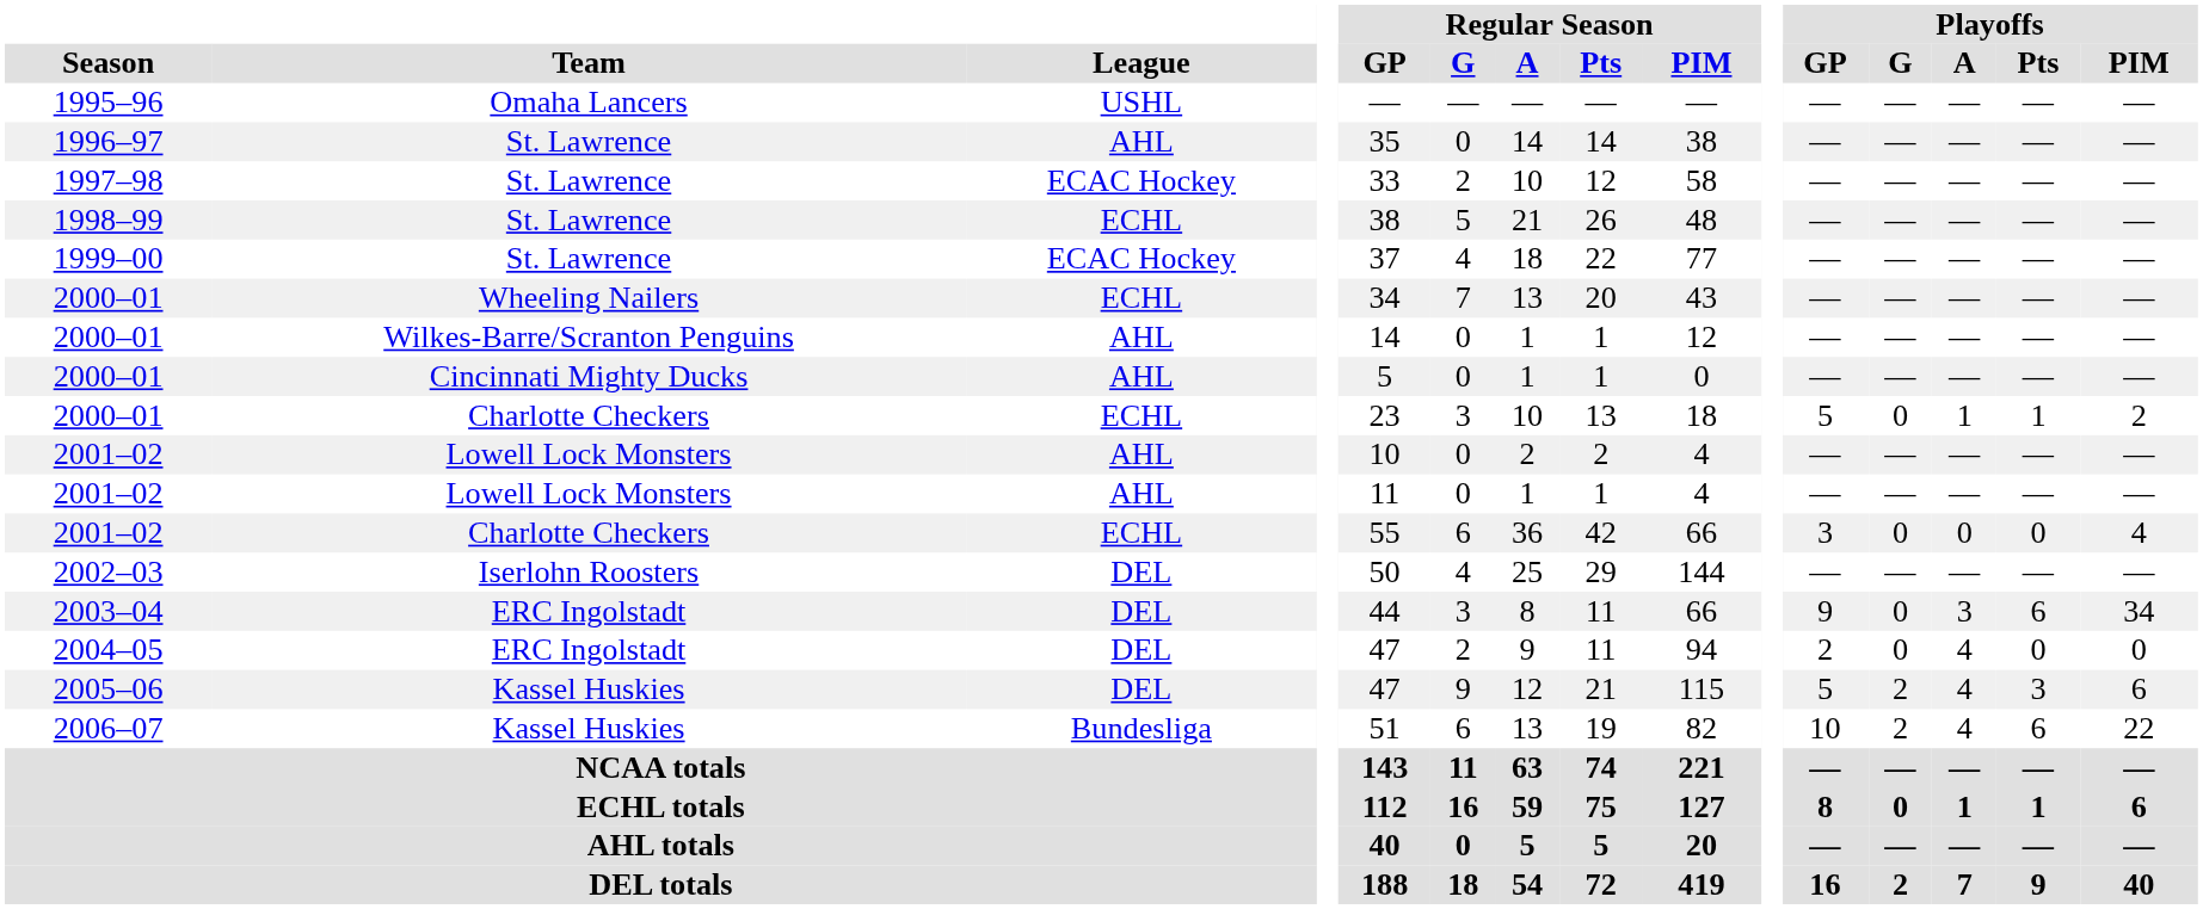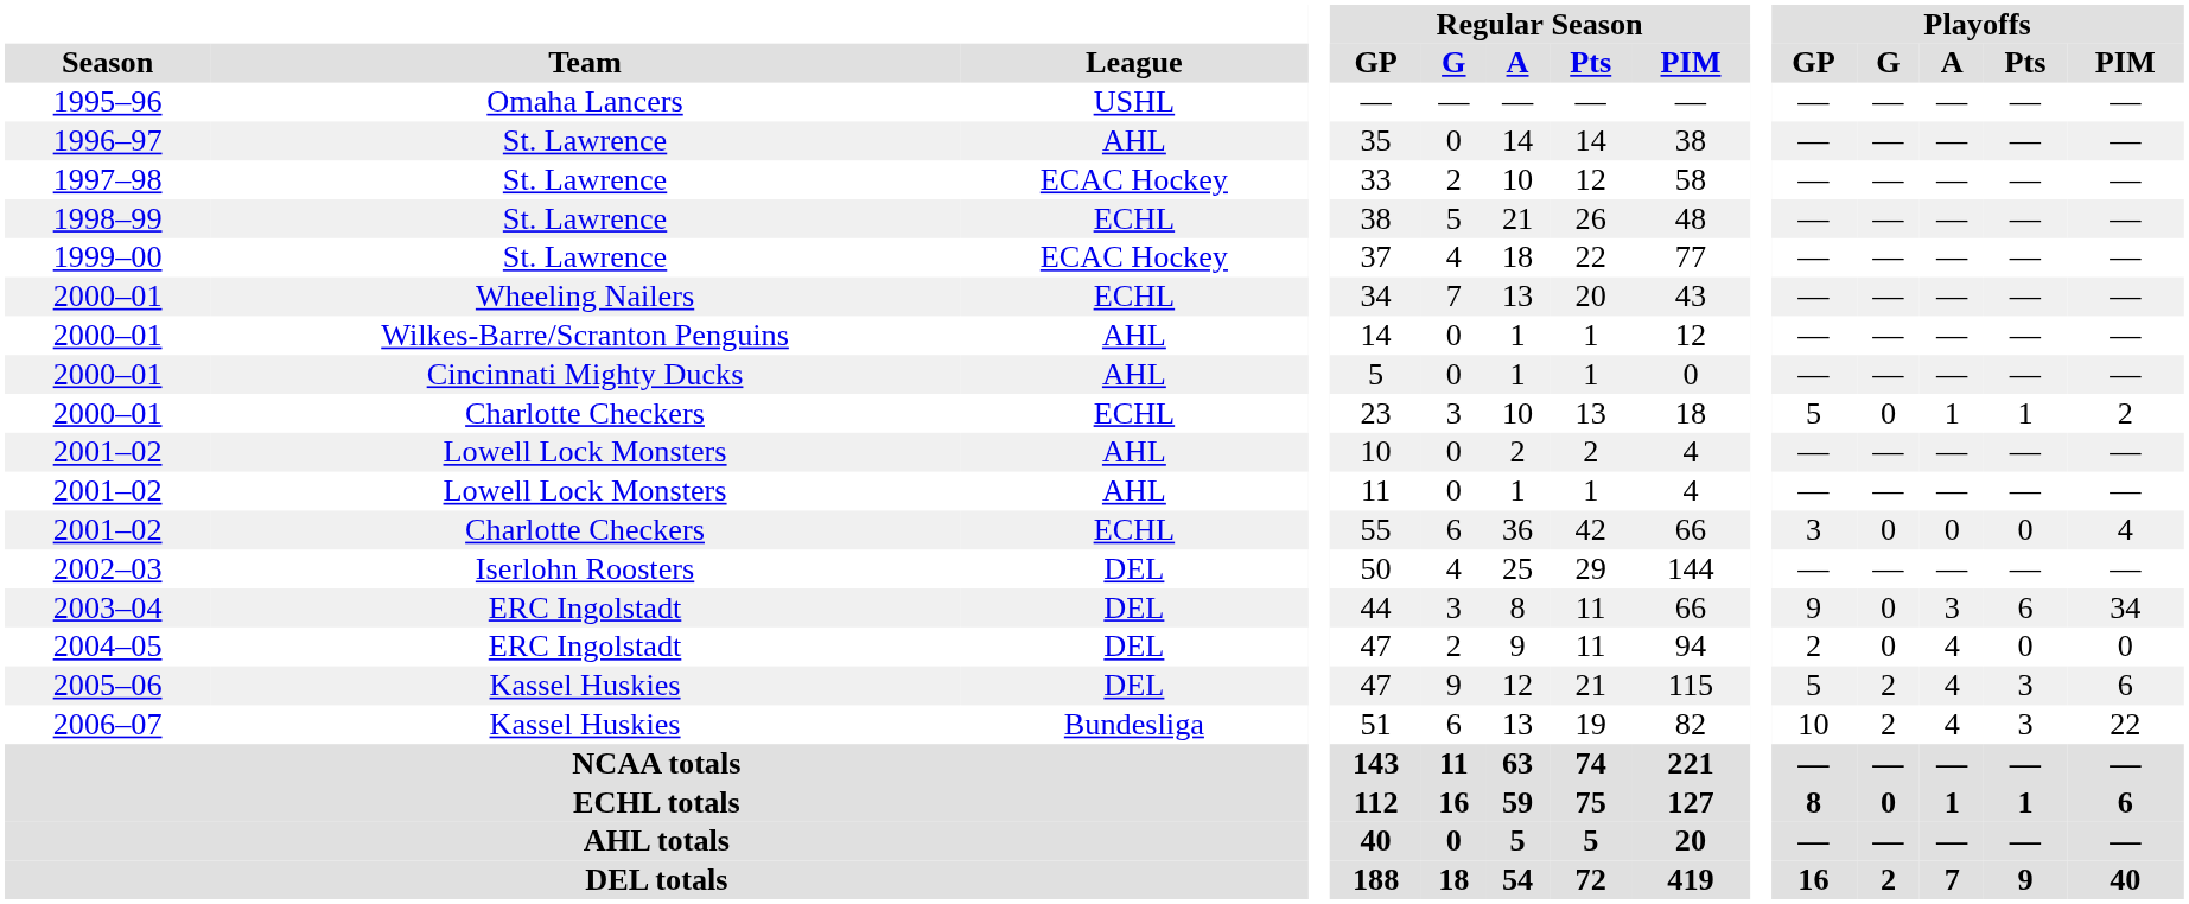 <table border="0" cellpadding="1" cellspacing="0" style="text-align:center; width:70em">
 <tr bgcolor="#e0e0e0">
 <th colspan="3"  bgcolor="#ffffff"> </th>
 <th rowspan="99" bgcolor="#ffffff"> </th>
 <th colspan="5">Regular Season</th>
 <th rowspan="99" bgcolor="#ffffff"> </th>
 <th colspan="5">Playoffs</th>
 </tr>
 <tr bgcolor="#e0e0e0">
 <th>Season</th>
 <th>Team</th>
 <th>League</th>
 <th>GP</th>
 <th><a href='#'>G</a></th>
 <th><a href='#'>A</a></th>
 <th><a href='#'>Pts</a></th>
 <th><a href='#'>PIM</a></th>
 <th>GP</th>
 <th>G</th>
 <th>A</th>
 <th>Pts</th>
 <th>PIM</th>
 </tr>
 <tr>
 <td><a href='#'>1995–96</a></td>
 <td><a href='#'>Omaha Lancers</a></td>
 <td><a href='#'>USHL</a></td>
 <td>—</td>
 <td>—</td>
 <td>—</td>
 <td>—</td>
 <td>—</td>
 <td>—</td>
 <td>—</td>
 <td>—</td>
 <td>—</td>
 <td>—</td>
 </tr>
 <tr bgcolor="f0f0f0">
 <td><a href='#'>1996–97</a></td>
 <td><a href='#'>St. Lawrence</a></td>
 <td><a href='#'>AHL</a></td>
 <td>35</td>
 <td>0</td>
 <td>14</td>
 <td>14</td>
 <td>38</td>
 <td>—</td>
 <td>—</td>
 <td>—</td>
 <td>—</td>
 <td>—</td>
 </tr>
 <tr>
 <td><a href='#'>1997–98</a></td>
 <td><a href='#'>St. Lawrence</a></td>
 <td><a href='#'>ECAC Hockey</a></td>
 <td>33</td>
 <td>2</td>
 <td>10</td>
 <td>12</td>
 <td>58</td>
 <td>—</td>
 <td>—</td>
 <td>—</td>
 <td>—</td>
 <td>—</td>
 </tr>
 <tr bgcolor="f0f0f0">
 <td><a href='#'>1998–99</a></td>
 <td><a href='#'>St. Lawrence</a></td>
 <td><a href='#'>ECHL</a></td>
 <td>38</td>
 <td>5</td>
 <td>21</td>
 <td>26</td>
 <td>48</td>
 <td>—</td>
 <td>—</td>
 <td>—</td>
 <td>—</td>
 <td>—</td>
 </tr>
 <tr>
 <td><a href='#'>1999–00</a></td>
 <td><a href='#'>St. Lawrence</a></td>
 <td><a href='#'>ECAC Hockey</a></td>
 <td>37</td>
 <td>4</td>
 <td>18</td>
 <td>22</td>
 <td>77</td>
 <td>—</td>
 <td>—</td>
 <td>—</td>
 <td>—</td>
 <td>—</td>
 </tr>
 <tr bgcolor="f0f0f0">
 <td><a href='#'>2000–01</a></td>
 <td><a href='#'>Wheeling Nailers</a></td>
 <td><a href='#'>ECHL</a></td>
 <td>34</td>
 <td>7</td>
 <td>13</td>
 <td>20</td>
 <td>43</td>
 <td>—</td>
 <td>—</td>
 <td>—</td>
 <td>—</td>
 <td>—</td>
 </tr>
 <tr>
 <td><a href='#'>2000–01</a></td>
 <td><a href='#'>Wilkes-Barre/Scranton Penguins</a></td>
 <td><a href='#'>AHL</a></td>
 <td>14</td>
 <td>0</td>
 <td>1</td>
 <td>1</td>
 <td>12</td>
 <td>—</td>
 <td>—</td>
 <td>—</td>
 <td>—</td>
 <td>—</td>
 </tr>
 <tr bgcolor="f0f0f0">
 <td><a href='#'>2000–01</a></td>
 <td><a href='#'>Cincinnati Mighty Ducks</a></td>
 <td><a href='#'>AHL</a></td>
 <td>5</td>
 <td>0</td>
 <td>1</td>
 <td>1</td>
 <td>0</td>
 <td>—</td>
 <td>—</td>
 <td>—</td>
 <td>—</td>
 <td>—</td>
 </tr>
 <tr>
 <td><a href='#'>2000–01</a></td>
 <td><a href='#'>Charlotte Checkers</a></td>
 <td><a href='#'>ECHL</a></td>
 <td>23</td>
 <td>3</td>
 <td>10</td>
 <td>13</td>
 <td>18</td>
 <td>5</td>
 <td>0</td>
 <td>1</td>
 <td>1</td>
 <td>2</td>
 </tr>
 <tr bgcolor="f0f0f0">
 <td><a href='#'>2001–02</a></td>
 <td><a href='#'>Lowell Lock Monsters</a></td>
 <td><a href='#'>AHL</a></td>
 <td>10</td>
 <td>0</td>
 <td>2</td>
 <td>2</td>
 <td>4</td>
 <td>—</td>
 <td>—</td>
 <td>—</td>
 <td>—</td>
 <td>—</td>
 </tr>
 <tr>
 <td><a href='#'>2001–02</a></td>
 <td><a href='#'>Lowell Lock Monsters</a></td>
 <td><a href='#'>AHL</a></td>
 <td>11</td>
 <td>0</td>
 <td>1</td>
 <td>1</td>
 <td>4</td>
 <td>—</td>
 <td>—</td>
 <td>—</td>
 <td>—</td>
 <td>—</td>
 </tr>
 <tr bgcolor="f0f0f0">
 <td><a href='#'>2001–02</a></td>
 <td><a href='#'>Charlotte Checkers</a></td>
 <td><a href='#'>ECHL</a></td>
 <td>55</td>
 <td>6</td>
 <td>36</td>
 <td>42</td>
 <td>66</td>
 <td>3</td>
 <td>0</td>
 <td>0</td>
 <td>0</td>
 <td>4</td>
 </tr>
 <tr>
 <td><a href='#'>2002–03</a></td>
 <td><a href='#'>Iserlohn Roosters</a></td>
 <td><a href='#'>DEL</a></td>
 <td>50</td>
 <td>4</td>
 <td>25</td>
 <td>29</td>
 <td>144</td>
 <td>—</td>
 <td>—</td>
 <td>—</td>
 <td>—</td>
 <td>—</td>
 </tr>
 <tr bgcolor="f0f0f0">
 <td><a href='#'>2003–04</a></td>
 <td><a href='#'>ERC Ingolstadt</a></td>
 <td><a href='#'>DEL</a></td>
 <td>44</td>
 <td>3</td>
 <td>8</td>
 <td>11</td>
 <td>66</td>
 <td>9</td>
 <td>0</td>
 <td>3</td>
 <td>6</td>
 <td>34</td>
 </tr>
 <tr>
 <td><a href='#'>2004–05</a></td>
 <td><a href='#'>ERC Ingolstadt</a></td>
 <td><a href='#'>DEL</a></td>
 <td>47</td>
 <td>2</td>
 <td>9</td>
 <td>11</td>
 <td>94</td>
 <td>2</td>
 <td>0</td>
 <td>4</td>
 <td>0</td>
 <td>0</td>
 </tr>
 <tr bgcolor="f0f0f0">
 <td><a href='#'>2005–06</a></td>
 <td><a href='#'>Kassel Huskies</a></td>
 <td><a href='#'>DEL</a></td>
 <td>47</td>
 <td>9</td>
 <td>12</td>
 <td>21</td>
 <td>115</td>
 <td>5</td>
 <td>2</td>
 <td>4</td>
 <td>3</td>
 <td>6</td>
 </tr>
 <tr>
 <td><a href='#'>2006–07</a></td>
 <td><a href='#'>Kassel Huskies</a></td>
 <td><a href='#'>Bundesliga</a></td>
 <td>51</td>
 <td>6</td>
 <td>13</td>
 <td>19</td>
 <td>82</td>
 <td>10</td>
 <td>2</td>
 <td>4</td>
-<td>6</td>
+<td>3</td>
 <td>22</td>
 </tr>
 <tr bgcolor="#e0e0e0">
 <th colspan="3">NCAA totals</th>
 <th>143</th>
 <th>11</th>
 <th>63</th>
 <th>74</th>
 <th>221</th>
 <th>—</th>
 <th>—</th>
 <th>—</th>
 <th>—</th>
 <th>—</th>
 </tr>
 <tr bgcolor="#e0e0e0">
 <th colspan="3">ECHL totals</th>
 <th>112</th>
 <th>16</th>
 <th>59</th>
 <th>75</th>
 <th>127</th>
 <th>8</th>
 <th>0</th>
 <th>1</th>
 <th>1</th>
 <th>6</th>
 </tr>
 <tr bgcolor="#e0e0e0">
 <th colspan="3">AHL totals</th>
 <th>40</th>
 <th>0</th>
 <th>5</th>
 <th>5</th>
 <th>20</th>
 <th>—</th>
 <th>—</th>
 <th>—</th>
 <th>—</th>
 <th>—</th>
 </tr>
 <tr bgcolor="#e0e0e0">
 <th colspan="3">DEL totals</th>
 <th>188</th>
 <th>18</th>
 <th>54</th>
 <th>72</th>
 <th>419</th>
 <th>16</th>
 <th>2</th>
 <th>7</th>
 <th>9</th>
 <th>40</th>
 </tr>
 </table>
